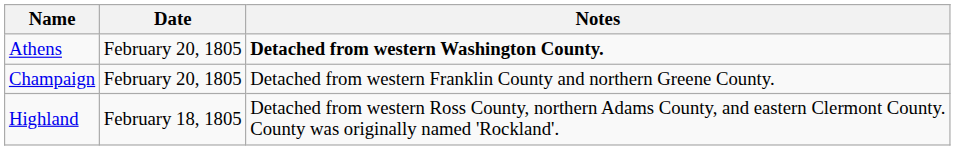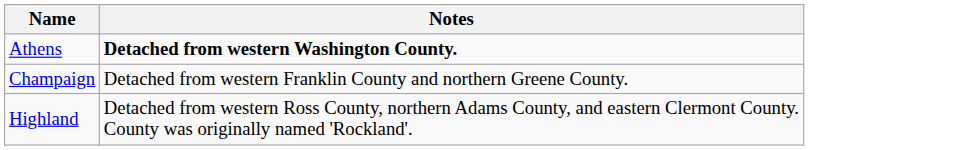 <table class="wikitable">
 <tr>
 <th>Name</th>
-<th>Date</th>
 <th>Notes</th>
 </tr>
 <tr>
 <td><a href='#'>Athens</a></td>
-<td>February 20, 1805</td>
 <td><strong>Detached from western Washington County.</strong></td>
 </tr>
 <tr>
 <td><a href='#'>Champaign</a></td>
-<td>February 20, 1805</td>
 <td>Detached from western Franklin County and northern Greene County.</td>
 </tr>
 <tr>
 <td><a href='#'>Highland</a></td>
-<td>February 18, 1805</td>
 <td>Detached from western Ross County, northern Adams County, and eastern Clermont County.<br>County was originally named 'Rockland'.</td>
 </tr>
 </table>
